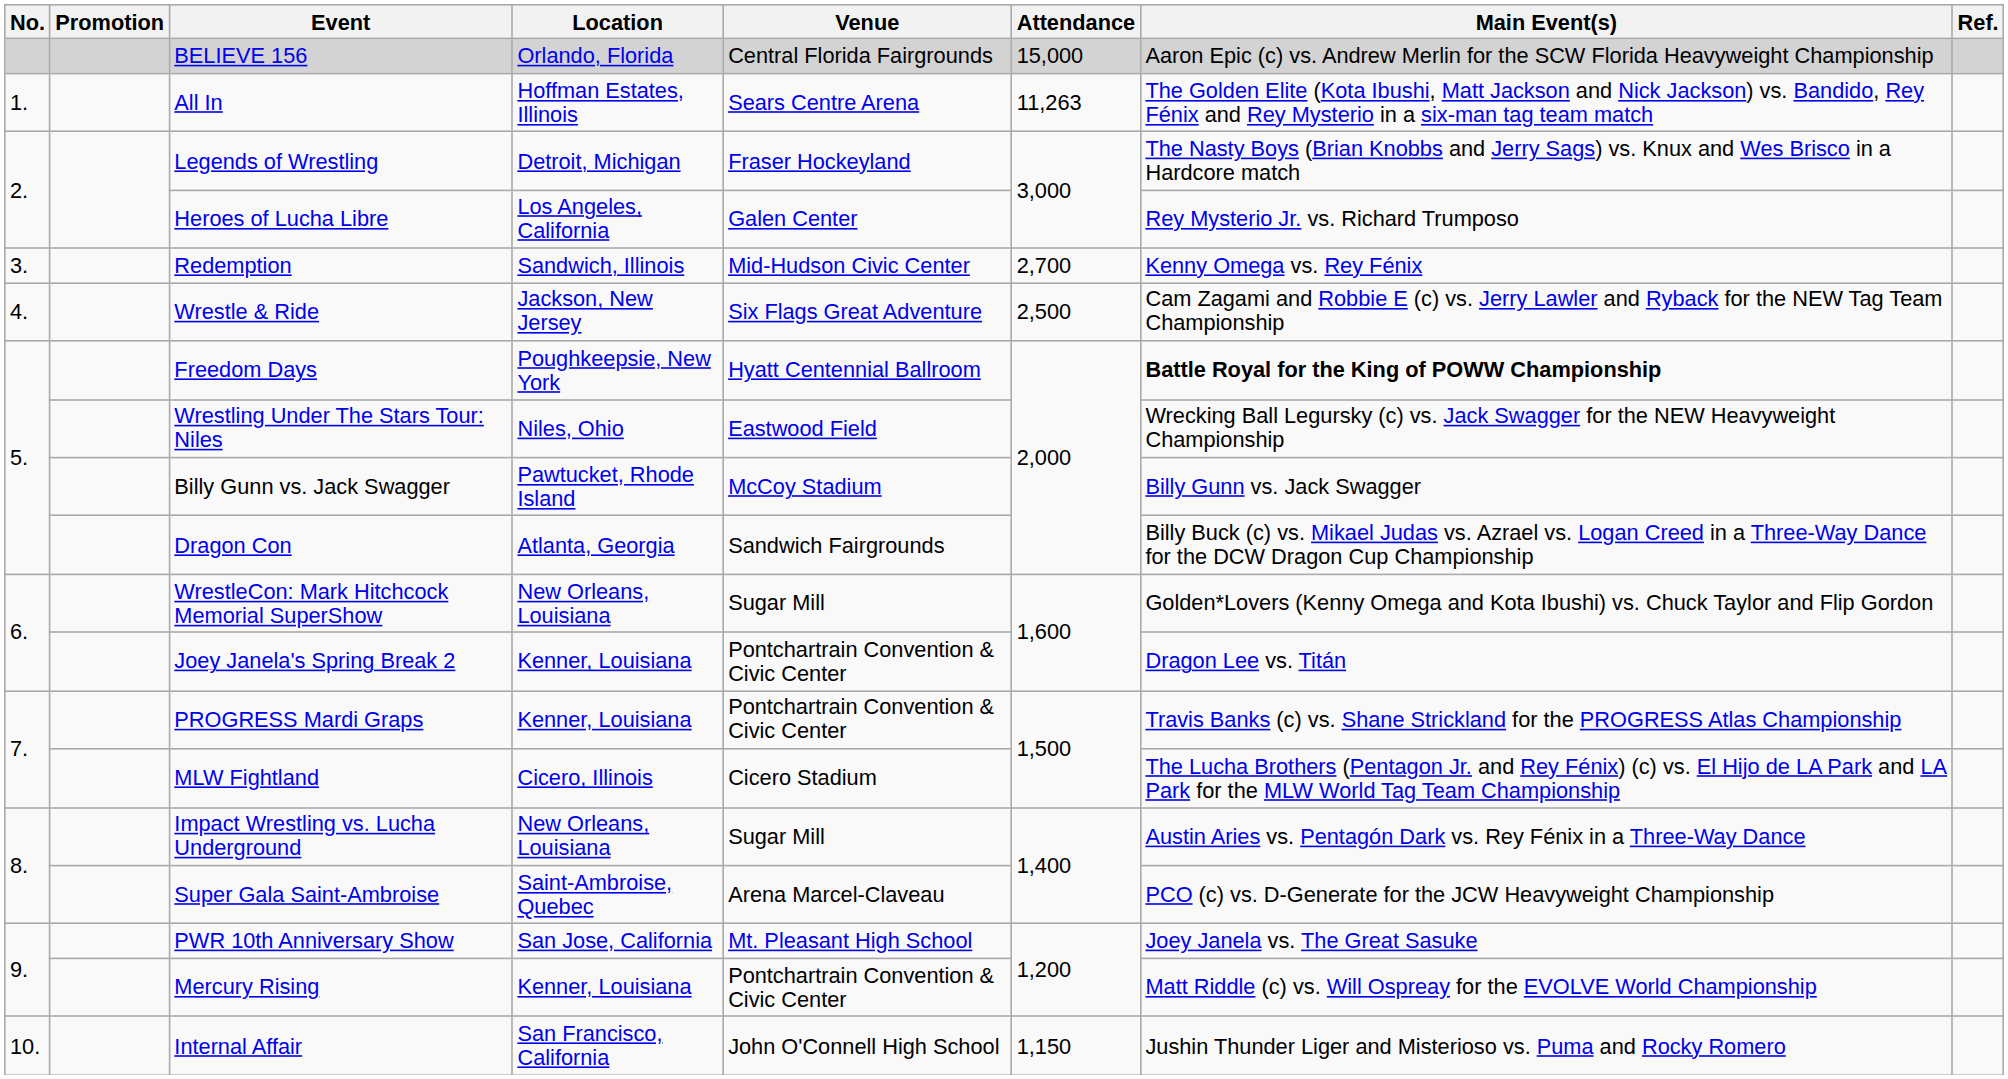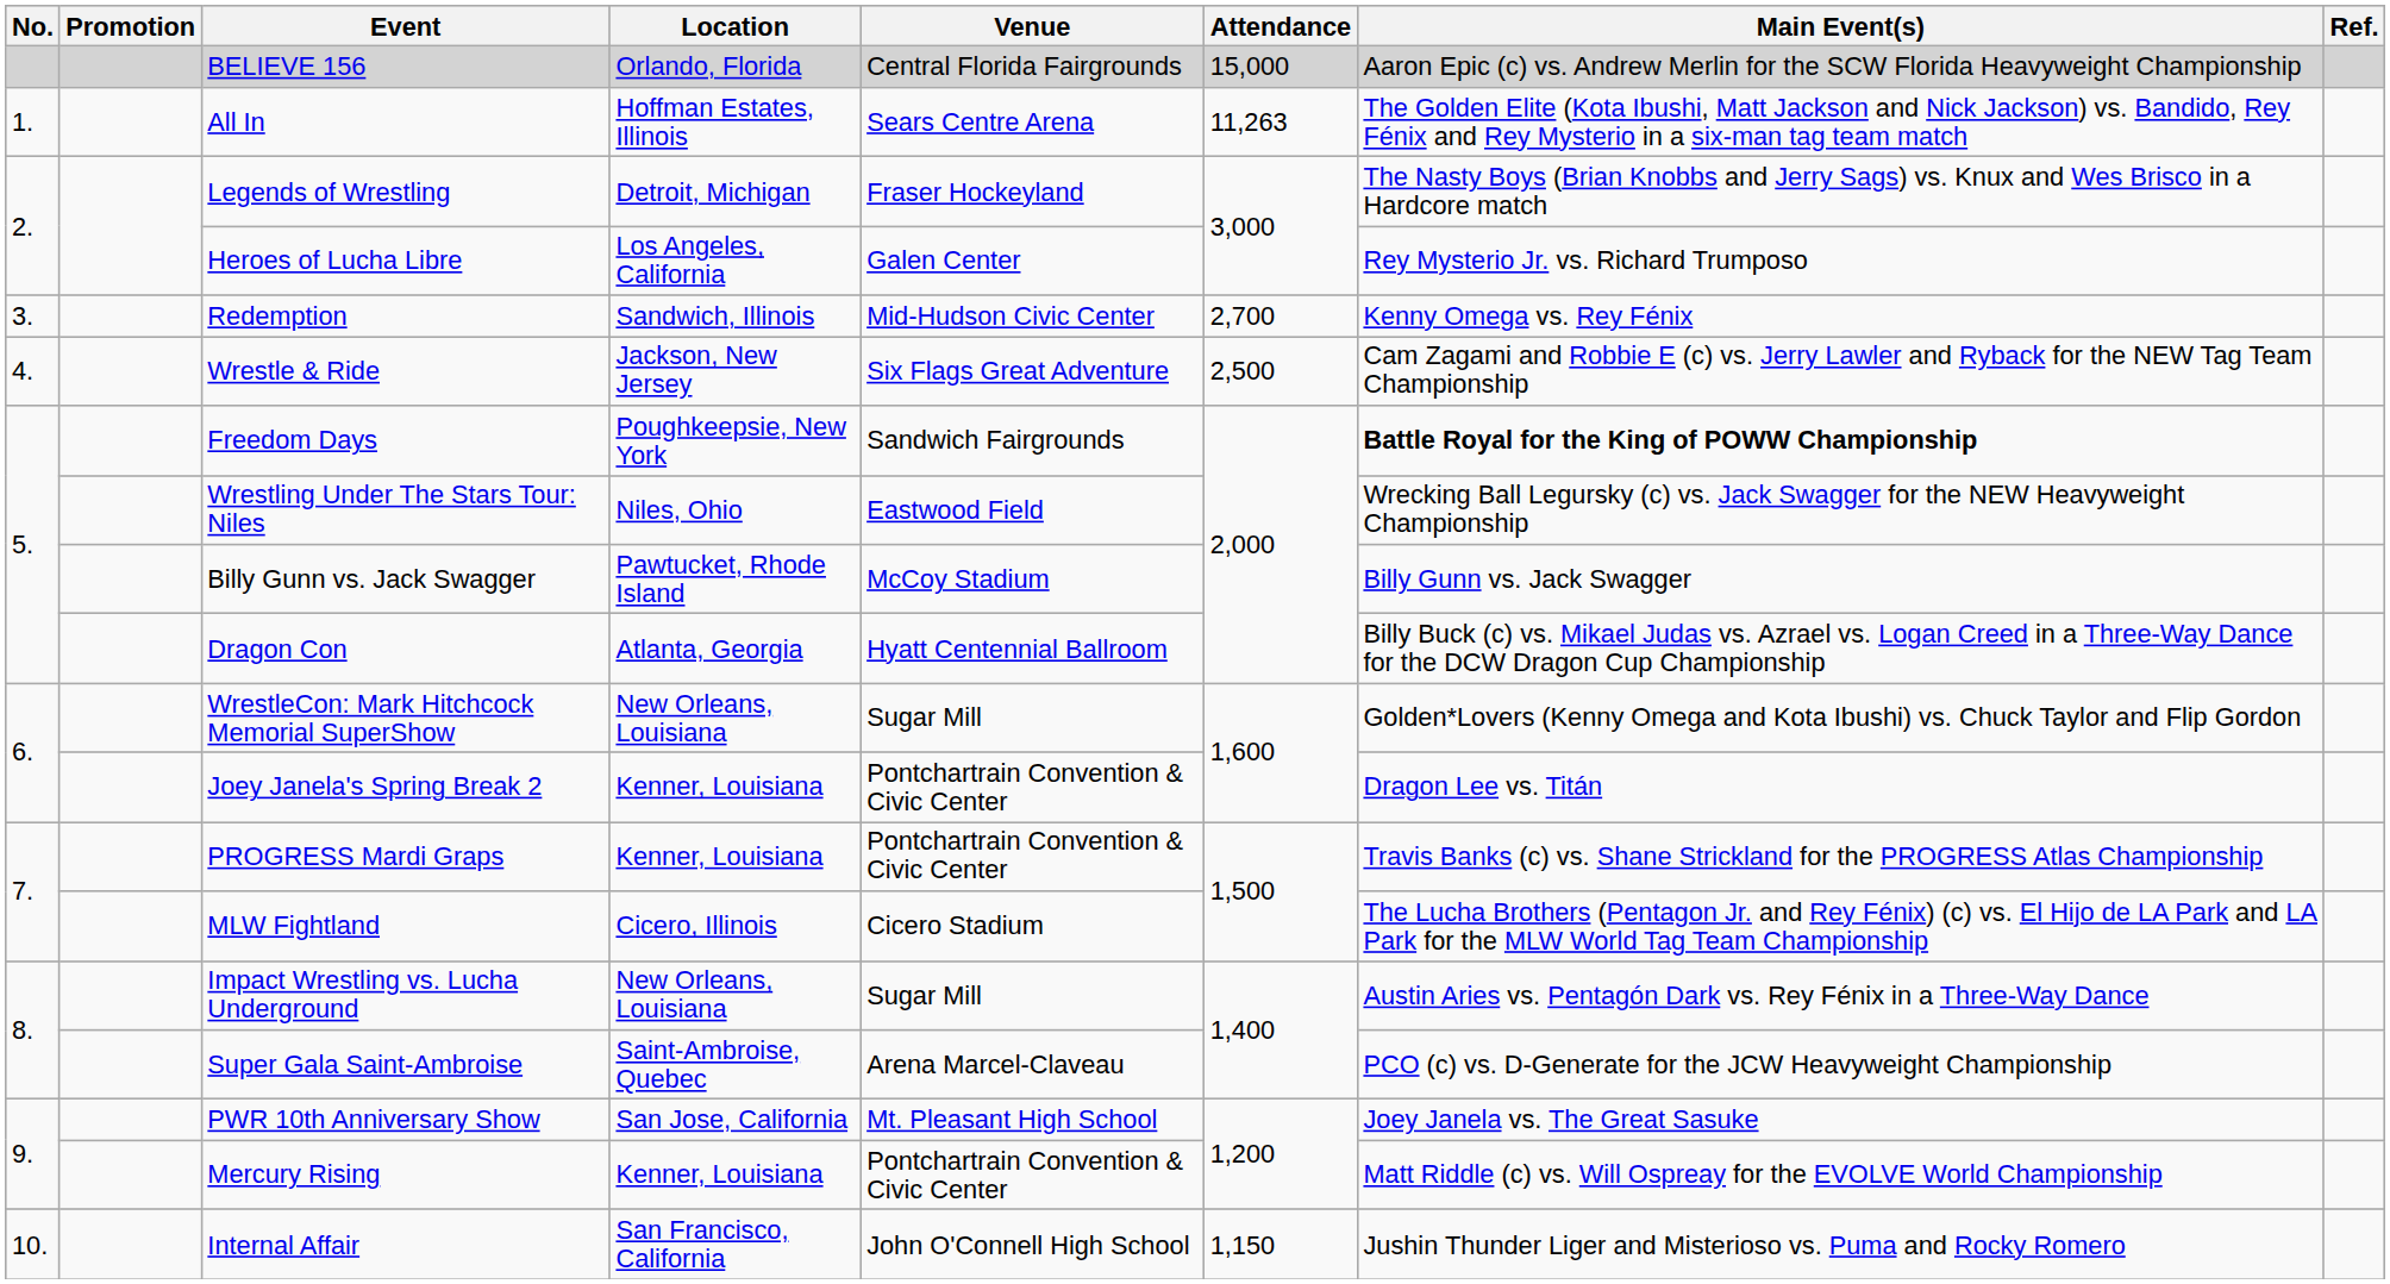 <table class="wikitable sortable" style="font-size:85%;">
 <tr>
 <th>No.</th>
 <th>Promotion</th>
 <th>Event</th>
 <th>Location</th>
 <th>Venue</th>
 <th>Attendance</th>
 <th class=unsortable>Main Event(s)</th>
 <th class=unsortable>Ref.</th>
 </tr>
 <tr>
 <td bgcolor=lightgrey></td>
 <td bgcolor=lightgrey></td>
 <td bgcolor=lightgrey><a href='#'>BELIEVE 156</a> <br> </td>
 <td bgcolor=lightgrey><a href='#'>Orlando, Florida</a></td>
 <td bgcolor=lightgrey>Central Florida Fairgrounds</td>
 <td bgcolor=lightgrey>15,000</td>
 <td bgcolor=lightgrey>Aaron Epic (c) vs. Andrew Merlin for the SCW Florida Heavyweight Championship</td>
 <td bgcolor=lightgrey></td>
 </tr>
 <tr>
 <td>1.</td>
 <td></td>
 <td><a href='#'>All In</a> <br> </td>
 <td><a href='#'>Hoffman Estates, Illinois</a></td>
 <td><a href='#'>Sears Centre Arena</a></td>
 <td>11,263</td>
 <td><a href='#'>The Golden Elite</a> (<a href='#'>Kota Ibushi</a>, <a href='#'>Matt Jackson</a> and <a href='#'>Nick Jackson</a>) vs. <a href='#'>Bandido</a>, <a href='#'>Rey Fénix</a> and <a href='#'>Rey Mysterio</a> in a <a href='#'>six-man tag team match</a></td>
 <td></td>
 </tr>
 <tr>
 <td rowspan=2>2.</td>
 <td rowspan=2></td>
 <td><a href='#'>Legends of Wrestling</a> <br> </td>
 <td><a href='#'>Detroit, Michigan</a></td>
 <td><a href='#'>Fraser Hockeyland</a></td>
 <td rowspan=2>3,000</td>
 <td><a href='#'>The Nasty Boys</a> (<a href='#'>Brian Knobbs</a> and <a href='#'>Jerry Sags</a>) vs. Knux and <a href='#'>Wes Brisco</a> in a Hardcore match</td>
 <td></td>
 </tr>
 <tr>
 <td><a href='#'>Heroes of Lucha Libre</a> <br> </td>
 <td><a href='#'>Los Angeles, California</a></td>
 <td><a href='#'>Galen Center</a></td>
 <td><a href='#'>Rey Mysterio Jr.</a> vs. Richard Trumposo</td>
 <td></td>
 </tr>
 <tr>
 <td>3.</td>
 <td></td>
 <td><a href='#'>Redemption</a> <br> </td>
 <td><a href='#'>Sandwich, Illinois</a></td>
 <td><a href='#'>Mid-Hudson Civic Center</a></td>
 <td>2,700</td>
 <td><a href='#'>Kenny Omega</a> vs. <a href='#'>Rey Fénix</a></td>
 <td></td>
 </tr>
 <tr>
 <td>4.</td>
 <td></td>
 <td><a href='#'>Wrestle & Ride</a> <br> </td>
 <td><a href='#'>Jackson, New Jersey</a></td>
 <td><a href='#'>Six Flags Great Adventure</a></td>
 <td>2,500</td>
 <td>Cam Zagami and <a href='#'>Robbie E</a> (c) vs. <a href='#'>Jerry Lawler</a> and <a href='#'>Ryback</a> for the NEW Tag Team Championship</td>
 <td></td>
 </tr>
 <tr>
 <td rowspan=4>5.</td>
 <td></td>
 <td><a href='#'>Freedom Days</a> <br> </td>
 <td><a href='#'>Poughkeepsie, New York</a></td>
-<td><a href='#'>Hyatt Centennial Ballroom</a></td>
+<td>Sandwich Fairgrounds</td>
 <td rowspan=4>2,000</td>
 <td><strong>Battle Royal for the King of POWW Championship</strong></td>
 <td></td>
 </tr>
 <tr>
 <td></td>
 <td><a href='#'>Wrestling Under The Stars Tour: Niles</a> <br> </td>
 <td><a href='#'>Niles, Ohio</a></td>
 <td><a href='#'>Eastwood Field</a></td>
 <td>Wrecking Ball Legursky (c) vs. <a href='#'>Jack Swagger</a> for the NEW Heavyweight Championship</td>
 <td></td>
 </tr>
 <tr>
 <td></td>
 <td>Billy Gunn vs. Jack Swagger <br> </td>
 <td><a href='#'>Pawtucket, Rhode Island</a></td>
 <td><a href='#'>McCoy Stadium</a></td>
 <td><a href='#'>Billy Gunn</a> vs. Jack Swagger</td>
 <td></td>
 </tr>
 <tr>
 <td></td>
 <td><a href='#'>Dragon Con</a> <br> </td>
 <td><a href='#'>Atlanta, Georgia</a></td>
-<td>Sandwich Fairgrounds</td>
+<td><a href='#'>Hyatt Centennial Ballroom</a></td>
 <td>Billy Buck (c) vs. <a href='#'>Mikael Judas</a> vs. Azrael vs. <a href='#'>Logan Creed</a> in a <a href='#'>Three-Way Dance</a> for the DCW Dragon Cup Championship</td>
 <td></td>
 </tr>
 <tr>
 <td rowspan=2>6.</td>
 <td></td>
 <td><a href='#'>WrestleCon: Mark Hitchcock Memorial SuperShow</a> <br> </td>
 <td><a href='#'>New Orleans, Louisiana</a></td>
 <td>Sugar Mill</td>
 <td rowspan=2>1,600</td>
 <td>Golden*Lovers (Kenny Omega and Kota Ibushi) vs. Chuck Taylor and Flip Gordon</td>
 <td></td>
 </tr>
 <tr>
 <td></td>
 <td><a href='#'>Joey Janela's Spring Break 2</a> <br> </td>
 <td><a href='#'>Kenner, Louisiana</a></td>
 <td>Pontchartrain Convention & Civic Center</td>
 <td><a href='#'>Dragon Lee</a> vs. <a href='#'>Titán</a></td>
 <td></td>
 </tr>
 <tr>
 <td rowspan=2>7.</td>
 <td></td>
 <td><a href='#'>PROGRESS Mardi Graps</a> <br> </td>
 <td><a href='#'>Kenner, Louisiana</a></td>
 <td>Pontchartrain Convention & Civic Center</td>
 <td rowspan=2>1,500</td>
 <td><a href='#'>Travis Banks</a> (c) vs. <a href='#'>Shane Strickland</a> for the <a href='#'>PROGRESS Atlas Championship</a></td>
 <td></td>
 </tr>
 <tr>
 <td></td>
 <td><a href='#'>MLW Fightland</a> <br> </td>
 <td><a href='#'>Cicero, Illinois</a></td>
 <td>Cicero Stadium</td>
 <td><a href='#'>The Lucha Brothers</a> (<a href='#'>Pentagon Jr.</a> and <a href='#'>Rey Fénix</a>) (c) vs. <a href='#'>El Hijo de LA Park</a> and <a href='#'>LA Park</a> for the <a href='#'>MLW World Tag Team Championship</a></td>
 <td></td>
 </tr>
 <tr>
 <td rowspan=2>8.</td>
 <td></td>
 <td><a href='#'>Impact Wrestling vs. Lucha Underground</a> <br> </td>
 <td><a href='#'>New Orleans, Louisiana</a></td>
 <td>Sugar Mill</td>
 <td rowspan=2>1,400</td>
 <td><a href='#'>Austin Aries</a> vs. <a href='#'>Pentagón Dark</a> vs. Rey Fénix in a <a href='#'>Three-Way Dance</a></td>
 <td></td>
 </tr>
 <tr>
 <td></td>
 <td><a href='#'>Super Gala Saint-Ambroise</a> <br> </td>
 <td><a href='#'>Saint-Ambroise, Quebec</a></td>
 <td>Arena Marcel-Claveau</td>
 <td><a href='#'>PCO</a> (c) vs. D-Generate for the JCW Heavyweight Championship</td>
 <td></td>
 </tr>
 <tr>
 <td rowspan=2>9.</td>
 <td></td>
 <td><a href='#'>PWR 10th Anniversary Show</a> <br> </td>
 <td><a href='#'>San Jose, California</a></td>
 <td><a href='#'>Mt. Pleasant High School</a></td>
 <td rowspan=2>1,200</td>
 <td><a href='#'>Joey Janela</a> vs. <a href='#'>The Great Sasuke</a></td>
 <td></td>
 </tr>
 <tr>
 <td></td>
 <td><a href='#'>Mercury Rising</a> <br> </td>
 <td><a href='#'>Kenner, Louisiana</a></td>
 <td>Pontchartrain Convention & Civic Center</td>
 <td><a href='#'>Matt Riddle</a> (c) vs. <a href='#'>Will Ospreay</a> for the <a href='#'>EVOLVE World Championship</a></td>
 <td></td>
 </tr>
 <tr>
 <td>10.</td>
 <td></td>
 <td><a href='#'>Internal Affair</a> <br> </td>
 <td><a href='#'>San Francisco, California</a></td>
 <td>John O'Connell High School</td>
 <td>1,150</td>
 <td>Jushin Thunder Liger and Misterioso vs. <a href='#'>Puma</a> and <a href='#'>Rocky Romero</a></td>
 <td></td>
 </tr>
 </table>
